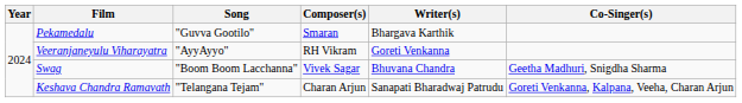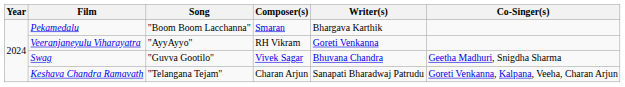 <table class="wikitable">
 <tr>
 <th>Year</th>
 <th>Film</th>
 <th>Song</th>
 <th>Composer(s)</th>
 <th>Writer(s)</th>
 <th>Co-Singer(s)</th>
 </tr>
 <tr>
 <td rowspan="4">2024</td>
 <td><em><a href='#'>Pekamedalu</a></em></td>
-<td>"Guvva Gootilo"</td>
+<td>"Boom Boom Lacchanna"</td>
 <td><a href='#'>Smaran</a></td>
 <td>Bhargava Karthik</td>
 <td></td>
 </tr>
 <tr>
 <td><em><a href='#'>Veeranjaneyulu Viharayatra</a></em></td>
 <td>"AyyAyyo"</td>
 <td>RH Vikram</td>
 <td><a href='#'>Goreti Venkanna</a></td>
 <td></td>
 </tr>
 <tr>
 <td><a href='#'><em>Swag</em></a></td>
-<td>"Boom Boom Lacchanna"</td>
+<td>"Guvva Gootilo"</td>
 <td><a href='#'>Vivek Sagar</a></td>
 <td><a href='#'>Bhuvana Chandra</a></td>
 <td><a href='#'>Geetha Madhuri</a>, Snigdha Sharma</td>
 </tr>
 <tr>
 <td><em><a href='#'>Keshava Chandra Ramavath</a></em></td>
 <td>"Telangana Tejam"</td>
 <td>Charan Arjun</td>
 <td>Sanapati Bharadwaj Patrudu</td>
 <td><a href='#'>Goreti Venkanna</a>, <a href='#'>Kalpana</a>, Veeha, Charan Arjun</td>
 </tr>
 </table>
